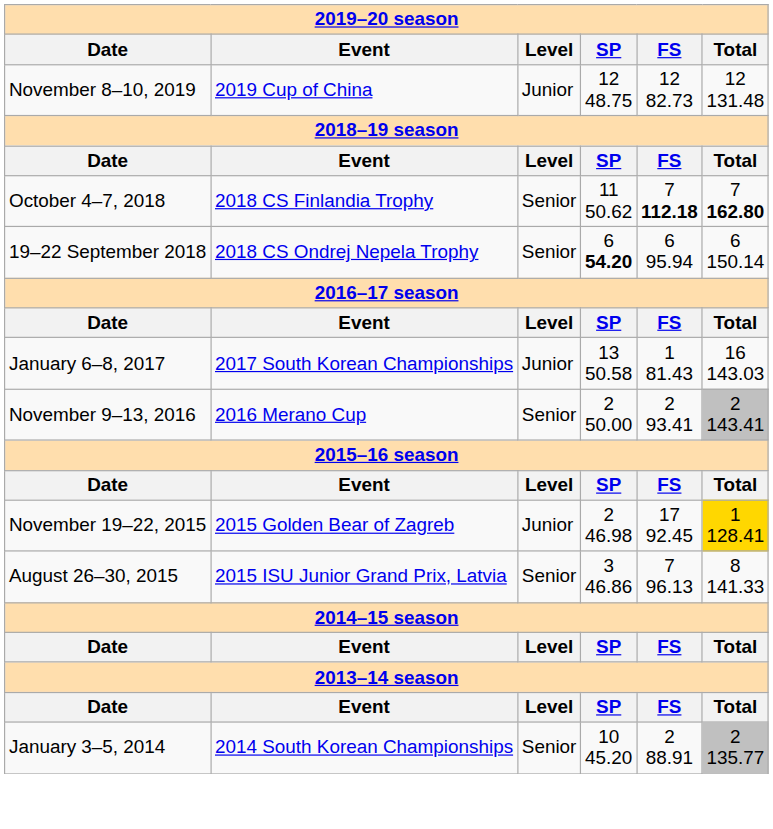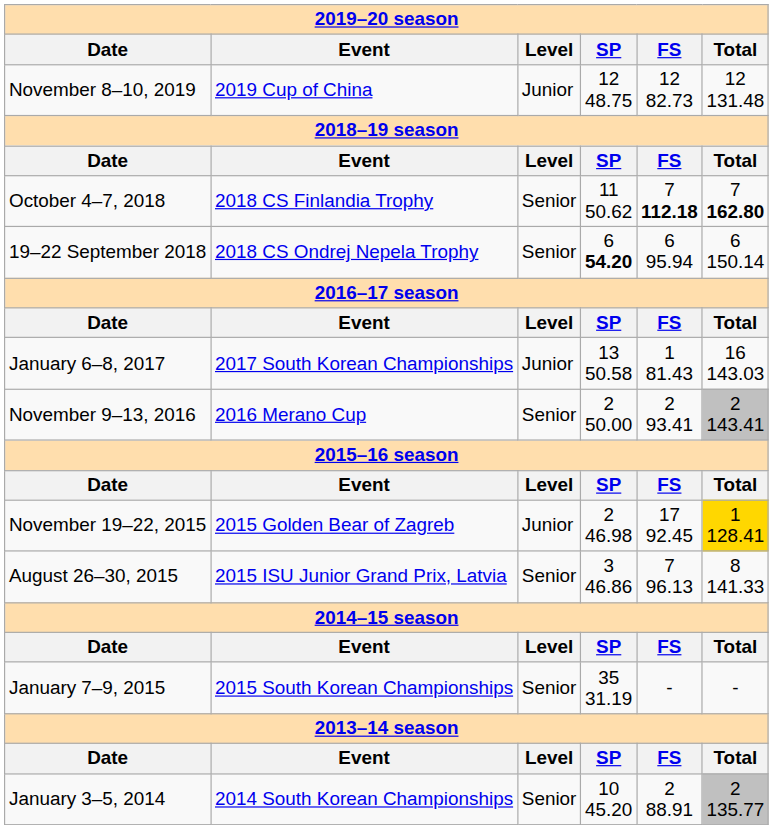 <table class="wikitable">
 <tr>
 <th style="background-color: #ffdead;" colspan=6 align=center><a href='#'>2019–20 season</a></th>
 </tr>
 <tr>
 <th>Date</th>
 <th>Event</th>
 <th>Level</th>
 <th><a href='#'>SP</a></th>
 <th><a href='#'>FS</a></th>
 <th>Total</th>
 </tr>
 <tr>
 <td>November 8–10, 2019</td>
 <td><a href='#'>2019 Cup of China</a></td>
 <td>Junior</td>
 <td align=center>12 <br> 48.75</td>
 <td align=center>12 <br> 82.73</td>
 <td align=center>12 <br> 131.48</td>
 </tr>
 <tr>
 <th style="background-color: #ffdead;" colspan=6 align=center><a href='#'>2018–19 season</a></th>
 </tr>
 <tr>
 <th>Date</th>
 <th>Event</th>
 <th>Level</th>
 <th><a href='#'>SP</a></th>
 <th><a href='#'>FS</a></th>
 <th>Total</th>
 </tr>
 <tr>
 <td>October 4–7, 2018</td>
 <td><a href='#'>2018 CS Finlandia Trophy</a></td>
 <td>Senior</td>
 <td align=center>11 <br> 50.62</td>
 <td align=center>7 <br> <strong>112.18</strong></td>
 <td align=center>7 <br> <strong>162.80</strong></td>
 </tr>
 <tr>
 <td>19–22 September 2018</td>
 <td><a href='#'>2018 CS Ondrej Nepela Trophy</a></td>
 <td>Senior</td>
 <td align=center>6 <br> <strong>54.20</strong></td>
 <td align=center>6 <br> 95.94</td>
 <td align=center>6 <br> 150.14</td>
 </tr>
 <tr>
 <th style="background-color: #ffdead;" colspan=6 align=center><a href='#'>2016–17 season</a></th>
 </tr>
 <tr>
 <th>Date</th>
 <th>Event</th>
 <th>Level</th>
 <th><a href='#'>SP</a></th>
 <th><a href='#'>FS</a></th>
 <th>Total</th>
 </tr>
 <tr>
 <td>January 6–8, 2017</td>
 <td><a href='#'>2017 South Korean Championships</a></td>
 <td>Junior</td>
 <td align=center>13 <br> 50.58</td>
 <td align=center>1 <br> 81.43</td>
 <td align=center>16 <br> 143.03</td>
 </tr>
 <tr>
 <td>November 9–13, 2016</td>
 <td><a href='#'>2016 Merano Cup</a></td>
 <td>Senior</td>
 <td align=center>2 <br> 50.00</td>
 <td align=center>2 <br> 93.41</td>
 <td align=center bgcolor=silver>2 <br> 143.41</td>
 </tr>
 <tr>
 <th style="background-color: #ffdead;" colspan=6 align=center><a href='#'>2015–16 season</a></th>
 </tr>
 <tr>
 <th>Date</th>
 <th>Event</th>
 <th>Level</th>
 <th><a href='#'>SP</a></th>
 <th><a href='#'>FS</a></th>
 <th>Total</th>
 </tr>
 <tr>
 <td>November 19–22, 2015</td>
 <td><a href='#'>2015 Golden Bear of Zagreb</a></td>
 <td>Junior</td>
 <td align=center>2 <br> 46.98</td>
 <td align=center>17 <br> 92.45</td>
 <td align=center bgcolor=gold>1 <br> 128.41</td>
 </tr>
 <tr>
 <td>August 26–30, 2015</td>
 <td><a href='#'>2015 ISU Junior Grand Prix, Latvia</a></td>
 <td>Senior</td>
 <td align=center>3 <br> 46.86</td>
 <td align=center>7 <br> 96.13</td>
 <td align=center>8 <br> 141.33</td>
 </tr>
 <tr>
 <th style="background-color: #ffdead;" colspan=6 align=center><a href='#'>2014–15 season</a></th>
 </tr>
 <tr>
 <th>Date</th>
 <th>Event</th>
 <th>Level</th>
 <th><a href='#'>SP</a></th>
 <th><a href='#'>FS</a></th>
 <th>Total</th>
 </tr>
 <tr>
+<td>January 7–9, 2015</td>
+<td><a href='#'>2015 South Korean Championships</a></td>
+<td>Senior</td>
+<td align=center>35 <br> 31.19</td>
+<td align=center>-</td>
+<td align=center>-</td>
+</tr>
+<tr>
 <th style="background-color: #ffdead;" colspan=6 align=center><a href='#'>2013–14 season</a></th>
 </tr>
 <tr>
 <th>Date</th>
 <th>Event</th>
 <th>Level</th>
 <th><a href='#'>SP</a></th>
 <th><a href='#'>FS</a></th>
 <th>Total</th>
 </tr>
 <tr>
 <td>January 3–5, 2014</td>
 <td><a href='#'>2014 South Korean Championships</a></td>
 <td>Senior</td>
 <td align=center>10 <br> 45.20</td>
 <td align=center>2 <br> 88.91</td>
 <td align=center bgcolor=silver>2 <br> 135.77</td>
 </tr>
 </table>
